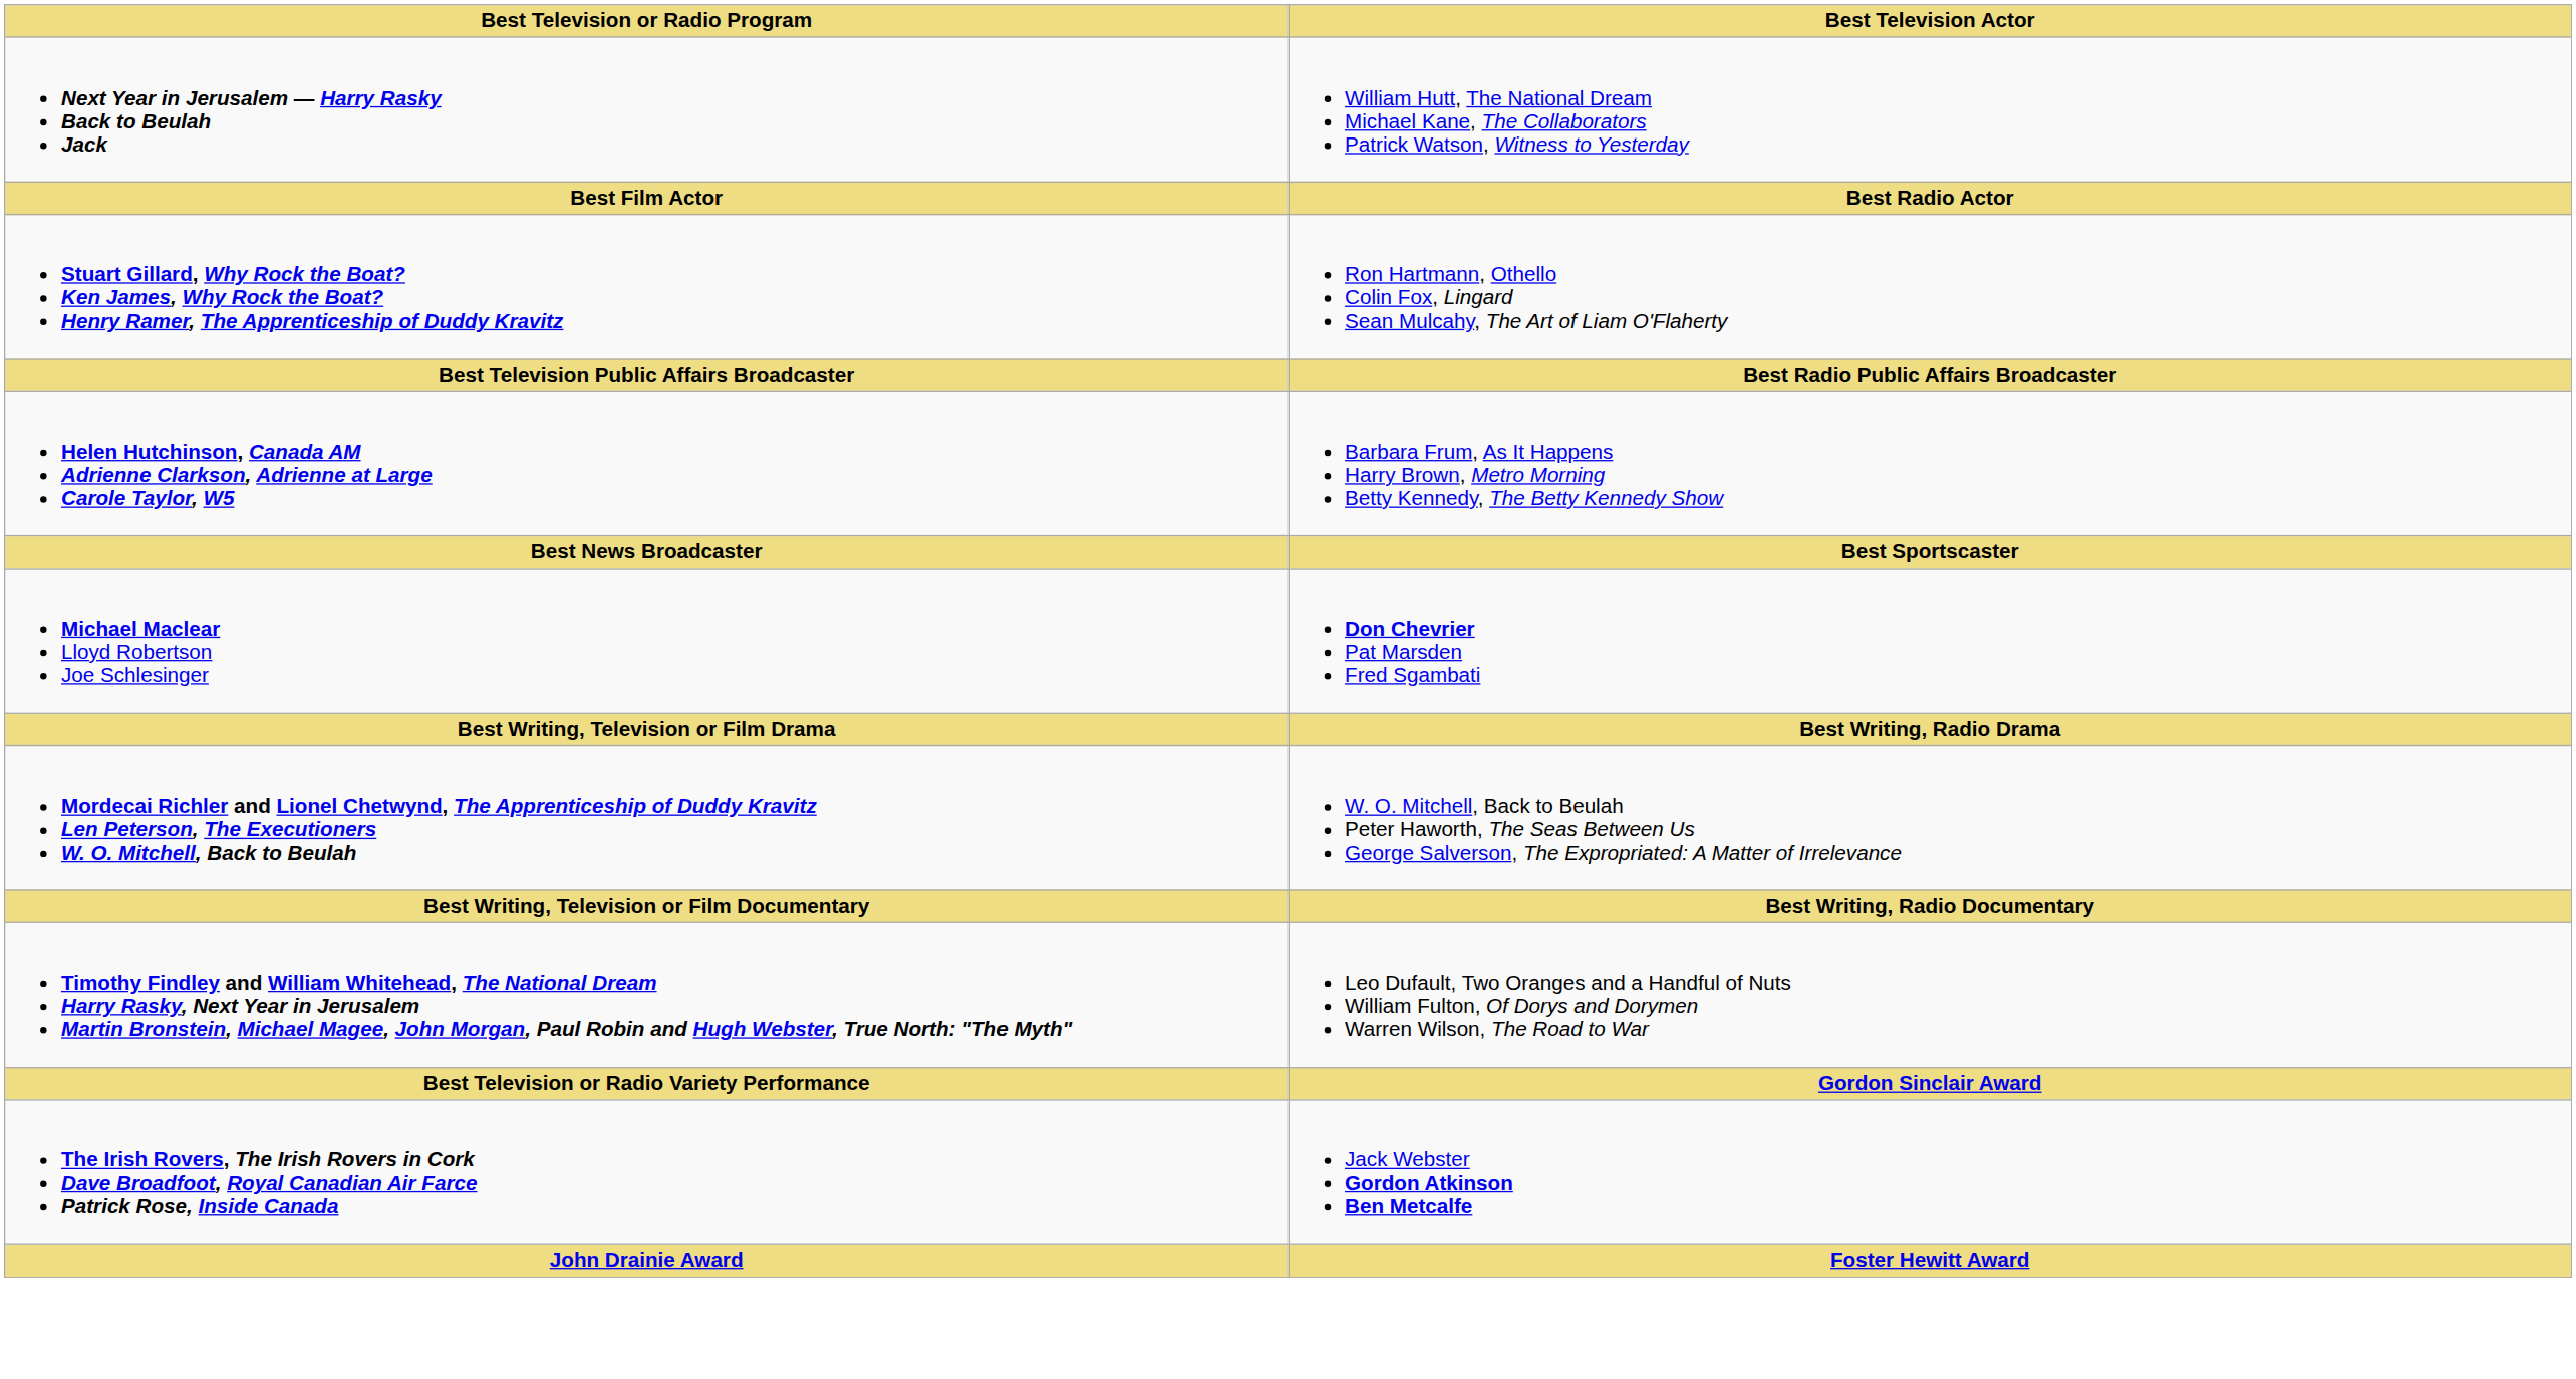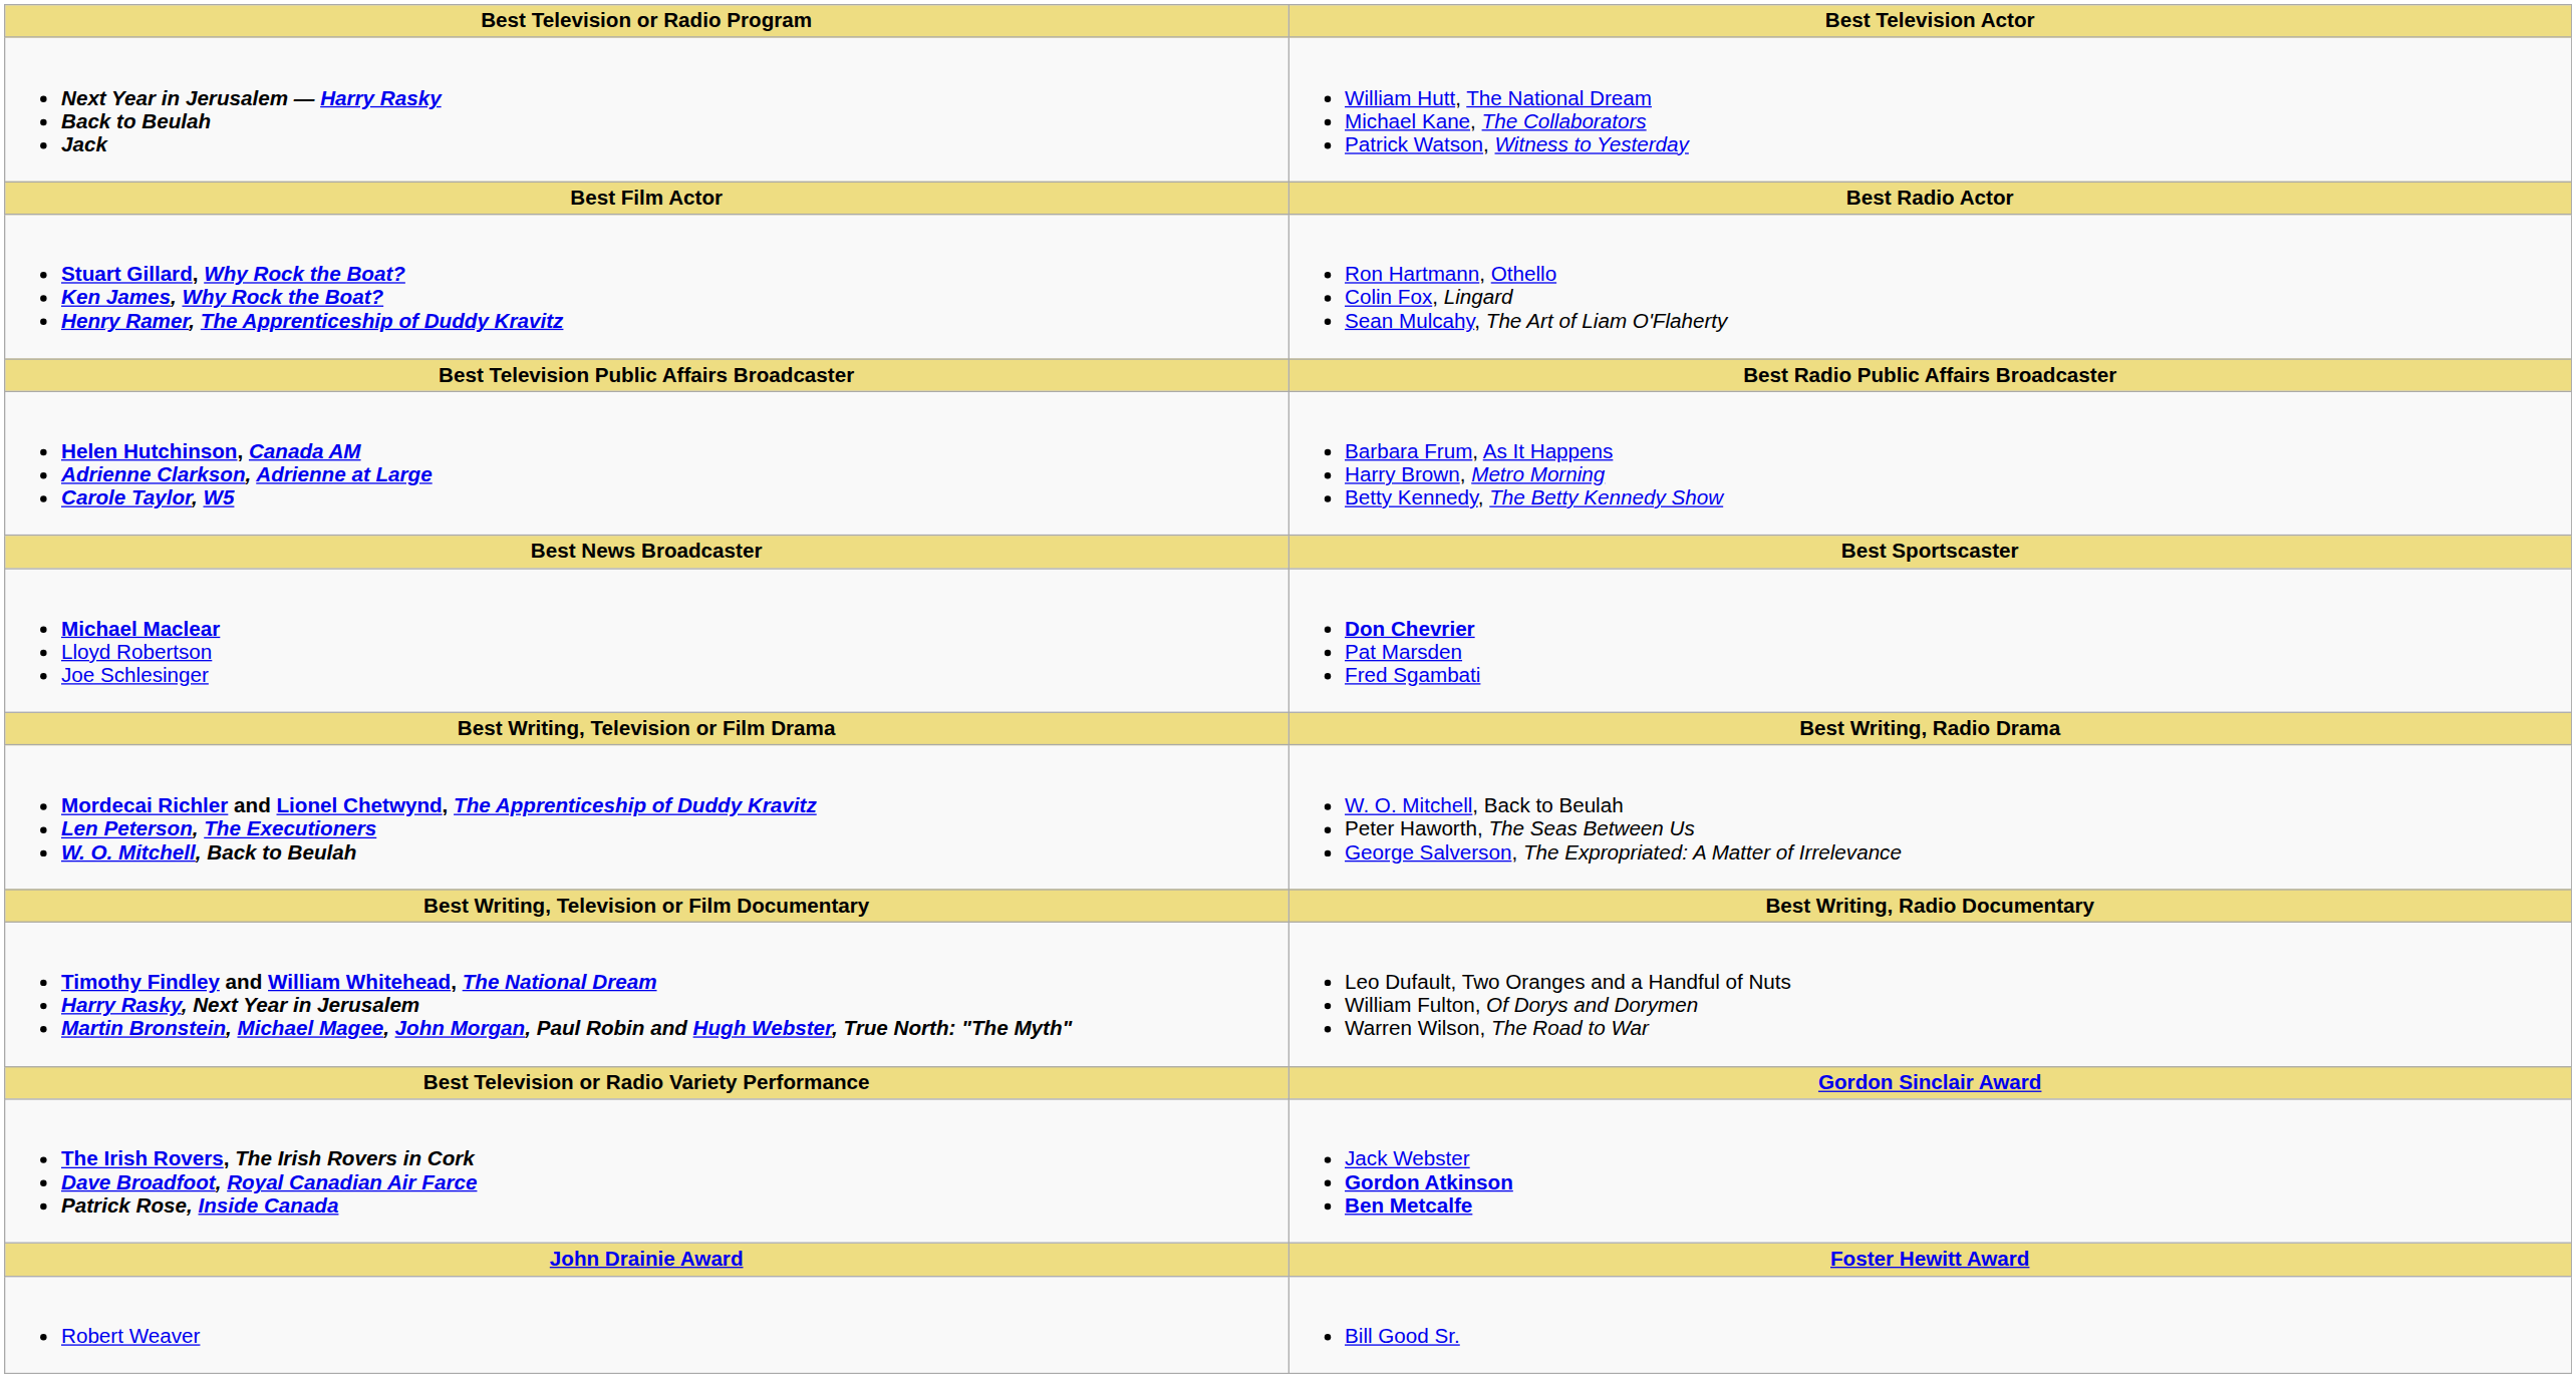 <table class=wikitable width="100%">
 <tr>
 <th style="background:#EEDD82; width:50%">Best Television or Radio Program</th>
 <th style="background:#EEDD82; width:50%">Best Television Actor</th>
 </tr>
 <tr>
 <td valign="top"><br><ul><li> <strong><em>Next Year in Jerusalem<em> — <a href='#'>Harry Rasky</a><strong></li><li></em>Back to Beulah<em></li><li></em>Jack<em></li></ul></td>
 <td valign="top"><br><ul><li> </strong><a href='#'>William Hutt</a>, </em><a href='#'>The National Dream</a></em></strong></li><li><a href='#'>Michael Kane</a>, <em><a href='#'>The Collaborators</a></em></li><li><a href='#'>Patrick Watson</a>, <em><a href='#'>Witness to Yesterday</a></em></li></ul></td>
 </tr>
 <tr>
 <th style="background:#EEDD82; width:50%">Best Film Actor</th>
 <th style="background:#EEDD82; width:50%">Best Radio Actor</th>
 </tr>
 <tr>
 <td valign="top"><br><ul><li> <strong><a href='#'>Stuart Gillard</a>, <em><a href='#'>Why Rock the Boat?</a><strong><em></li><li><a href='#'>Ken James</a>, </em><a href='#'>Why Rock the Boat?</a><em></li><li><a href='#'>Henry Ramer</a>, </em><a href='#'>The Apprenticeship of Duddy Kravitz</a><em></li></ul></td>
 <td valign="top"><br><ul><li> </strong><a href='#'>Ron Hartmann</a>, </em><a href='#'>Othello</a></em></strong></li><li><a href='#'>Colin Fox</a>, <em>Lingard</em></li><li><a href='#'>Sean Mulcahy</a>, <em>The Art of Liam O'Flaherty</em></li></ul></td>
 </tr>
 <tr>
 <th style="background:#EEDD82; width:50%">Best Television Public Affairs Broadcaster</th>
 <th style="background:#EEDD82; width:50%">Best Radio Public Affairs Broadcaster</th>
 </tr>
 <tr>
 <td valign="top"><br><ul><li> <strong><a href='#'>Helen Hutchinson</a>, <em><a href='#'>Canada AM</a><strong><em></li><li><a href='#'>Adrienne Clarkson</a>, </em><a href='#'>Adrienne at Large</a><em></li><li><a href='#'>Carole Taylor</a>, </em><a href='#'>W5</a><em></li></ul></td>
 <td valign="top"><br><ul><li> </strong><a href='#'>Barbara Frum</a>, </em><a href='#'>As It Happens</a></em></strong></li><li><a href='#'>Harry Brown</a>, <em><a href='#'>Metro Morning</a></em></li><li><a href='#'>Betty Kennedy</a>, <em><a href='#'>The Betty Kennedy Show</a></em></li></ul></td>
 </tr>
 <tr>
 <th style="background:#EEDD82; width:50%">Best News Broadcaster</th>
 <th style="background:#EEDD82; width:50%">Best Sportscaster</th>
 </tr>
 <tr>
 <td valign="top"><br><ul><li> <strong><a href='#'>Michael Maclear</a></strong></li><li><a href='#'>Lloyd Robertson</a></li><li><a href='#'>Joe Schlesinger</a></li></ul></td>
 <td valign="top"><br><ul><li> <strong><a href='#'>Don Chevrier</a></strong></li><li><a href='#'>Pat Marsden</a></li><li><a href='#'>Fred Sgambati</a></li></ul></td>
 </tr>
 <tr>
 <th style="background:#EEDD82; width:50%">Best Writing, Television or Film Drama</th>
 <th style="background:#EEDD82; width:50%">Best Writing, Radio Drama</th>
 </tr>
 <tr>
 <td valign="top"><br><ul><li> <strong><a href='#'>Mordecai Richler</a> and <a href='#'>Lionel Chetwynd</a>, <em><a href='#'>The Apprenticeship of Duddy Kravitz</a><strong><em></li><li><a href='#'>Len Peterson</a>, </em><a href='#'>The Executioners</a><em></li><li><a href='#'>W. O. Mitchell</a>, </em>Back to Beulah<em></li></ul></td>
 <td valign="top"><br><ul><li> </strong><a href='#'>W. O. Mitchell</a>, </em>Back to Beulah</em></strong></li><li>Peter Haworth, <em>The Seas Between Us</em></li><li><a href='#'>George Salverson</a>, <em>The Expropriated: A Matter of Irrelevance</em></li></ul></td>
 </tr>
 <tr>
 <th style="background:#EEDD82; width:50%">Best Writing, Television or Film Documentary</th>
 <th style="background:#EEDD82; width:50%">Best Writing, Radio Documentary</th>
 </tr>
 <tr>
 <td valign="top"><br><ul><li> <strong><a href='#'>Timothy Findley</a> and <a href='#'>William Whitehead</a>, <em><a href='#'>The National Dream</a><strong><em></li><li><a href='#'>Harry Rasky</a>, </em>Next Year in Jerusalem<em></li><li><a href='#'>Martin Bronstein</a>, <a href='#'>Michael Magee</a>, <a href='#'>John Morgan</a>, Paul Robin and <a href='#'>Hugh Webster</a>, </em>True North<em>: "The Myth"</li></ul></td>
 <td valign="top"><br><ul><li> </strong>Leo Dufault, </em>Two Oranges and a Handful of Nuts</em></strong></li><li>William Fulton, <em>Of Dorys and Dorymen</em></li><li>Warren Wilson, <em>The Road to War</em></li></ul></td>
 </tr>
 <tr>
 <th style="background:#EEDD82; width:50%">Best Television or Radio Variety Performance</th>
 <th style="background:#EEDD82; width:50%"><a href='#'>Gordon Sinclair Award</a></th>
 </tr>
 <tr>
 <td valign="top"><br><ul><li> <strong><a href='#'>The Irish Rovers</a>, <em>The Irish Rovers in Cork<strong><em></li><li><a href='#'>Dave Broadfoot</a>, </em><a href='#'>Royal Canadian Air Farce</a><em></li><li>Patrick Rose, </em><a href='#'>Inside Canada</a><em></li></ul></td>
 <td valign="top"><br><ul><li> </strong><a href='#'>Jack Webster</a><strong></li><li><a href='#'>Gordon Atkinson</a></li><li><a href='#'>Ben Metcalfe</a></li></ul></td>
 </tr>
 <tr>
 <th style="background:#EEDD82; width:50%"><a href='#'>John Drainie Award</a></th>
 <th style="background:#EEDD82; width:50%"><a href='#'>Foster Hewitt Award</a></th>
 </tr>
+<tr>
+<td valign="top"><br><ul><li> </strong><a href='#'>Robert Weaver</a><strong></li></ul></td>
+<td valign="top"><br><ul><li> </strong><a href='#'>Bill Good Sr.</a><strong></li></ul></td>
+</tr>
 </table>
